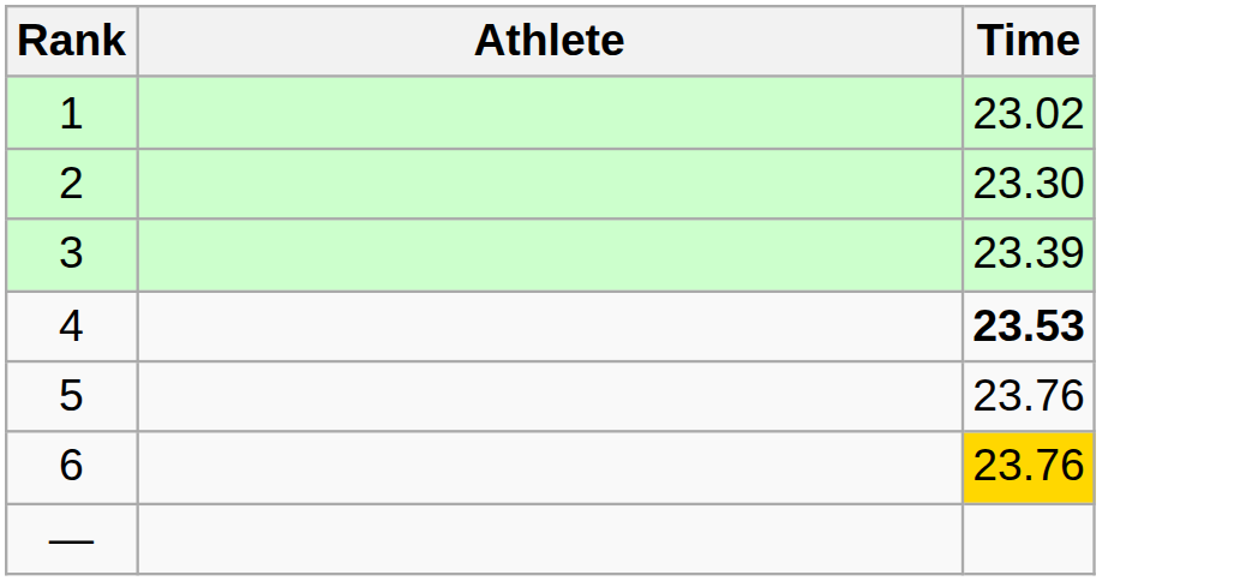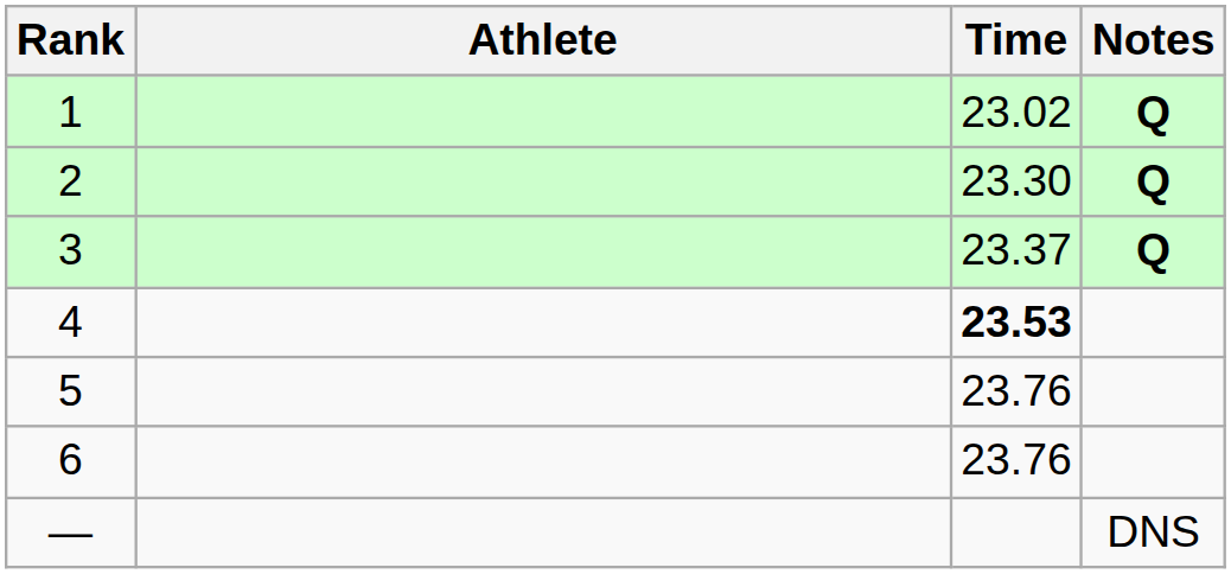 <table class="wikitable" style="text-align:center">
 <tr>
 <th>Rank</th>
 <th Style="width:18em">Athlete</th>
 <th>Time</th>
+<th>Notes</th>
 </tr>
 <tr style="background:#cfc">
 <td>1</td>
 <td align=left></td>
 <td>23.02</td>
+<td><strong>Q</strong></td>
 </tr>
 <tr style="background:#cfc">
 <td>2</td>
 <td align=left></td>
 <td>23.30</td>
+<td><strong>Q</strong></td>
 </tr>
 <tr style="background:#cfc">
 <td>3</td>
 <td align=left></td>
-<td>23.39</td>
+<td>23.37</td>
+<td><strong>Q</strong></td>
 </tr>
 <tr>
 <td>4</td>
 <td align=left></td>
 <td><strong>23.53</strong></td>
+<td></td>
 </tr>
 <tr>
 <td>5</td>
 <td align=left></td>
 <td>23.76</td>
+<td></td>
 </tr>
 <tr>
 <td>6</td>
 <td align=left></td>
-<td style="background: gold;">23.76</td>
+<td>23.76</td>
+<td></td>
 </tr>
 <tr>
 <td>—</td>
 <td align=left></td>
 <td></td>
+<td>DNS</td>
 </tr>
 </table>
